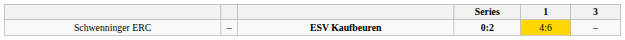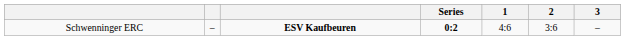 <table class="wikitable" width="80%">
 <tr style="background-color:#c0c0c0;">
 <th style="width:32.5%;"></th>
 <th style="width:2.5%;"></th>
 <th style="width:32.5%;"></th>
 <th style="width:10%;">Series</th>
 <th style="width:7.5%;">1</th>
+<th style="width:7.5%;">2</th>
 <th style="width:7.5%;">3</th>
 </tr>
 <tr align="center">
 <td>Schwenninger ERC</td>
 <td>–</td>
 <td><strong>ESV Kaufbeuren</strong></td>
 <td><strong>0:2</strong></td>
-<td style="background: gold;">4:6</td>
+<td>4:6</td>
+<td>3:6</td>
 <td>–</td>
 </tr>
 </table>
